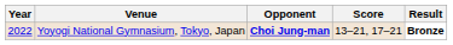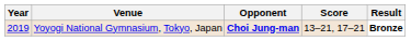 <table class="sortable wikitable" style="font-size: 90%;">
 <tr>
 <th>Year</th>
 <th>Venue</th>
 <th>Opponent</th>
 <th>Score</th>
 <th>Result</th>
 </tr>
 <tr style="background:#F3E6D7">
-<td align="center"><a href='#'>2022</a></td>
+<td align="center"><a href='#'>2019</a></td>
 <td align="left"><a href='#'>Yoyogi National Gymnasium</a>, <a href='#'>Tokyo</a>, Japan</td>
 <td align="left"><strong> <a href='#'>Choi Jung-man</a></strong></td>
 <td align="left">13–21, 17–21</td>
 <td style="text-align:left; background:white"> <strong>Bronze</strong></td>
 </tr>
 </table>
